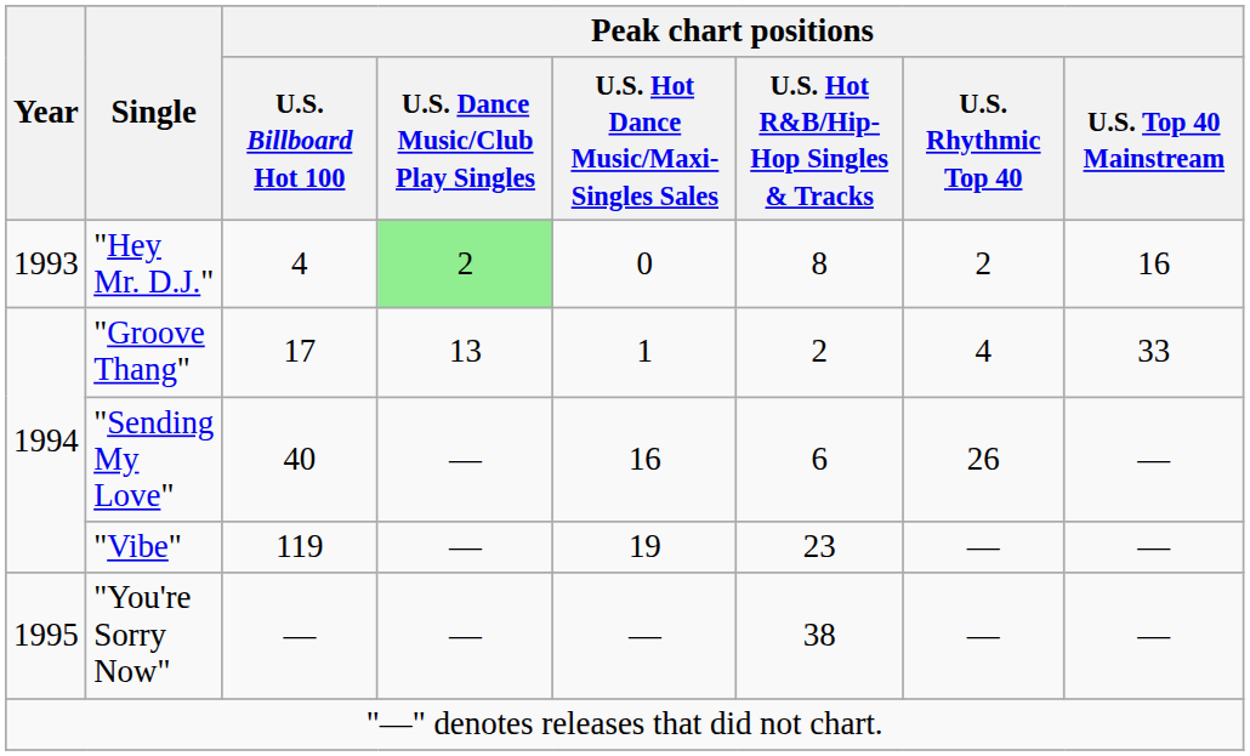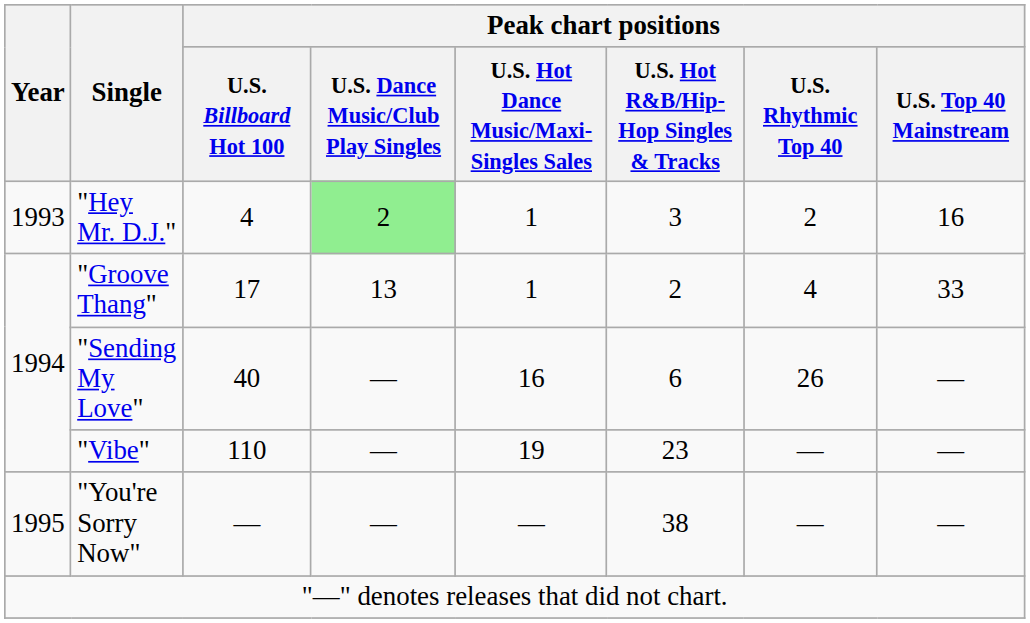 <table class="wikitable">
 <tr>
 <th rowspan="2">Year</th>
 <th rowspan="2">Single</th>
 <th colspan="6">Peak chart positions</th>
 </tr>
 <tr>
 <th width="100"><small>U.S. <a href='#'><em>Billboard</em> Hot 100</a></small></th>
 <th width="100"><small>U.S. <a href='#'>Dance Music/Club Play Singles</a></small></th>
 <th width="100"><small>U.S. <a href='#'>Hot Dance Music/Maxi-Singles Sales</a></small></th>
 <th width="100"><small>U.S. <a href='#'>Hot R&B/Hip-Hop Singles & Tracks</a></small></th>
 <th width="100"><small>U.S. <a href='#'>Rhythmic Top 40</a></small></th>
 <th width="100"><small>U.S. <a href='#'>Top 40 Mainstream</a></small></th>
 </tr>
 <tr>
 <td align="center">1993</td>
 <td align="left">"<a href='#'>Hey Mr. D.J.</a>"</td>
 <td align="center">4</td>
 <td align="center" style="background: lightgreen;">2</td>
-<td align="center">0</td>
-<td align="center">8</td>
+<td align="center">1</td>
+<td align="center">3</td>
 <td align="center">2</td>
 <td align="center">16</td>
 </tr>
 <tr>
 <td align="center" rowspan="3">1994</td>
 <td align="left">"<a href='#'>Groove Thang</a>"</td>
 <td align="center">17</td>
 <td align="center">13</td>
 <td align="center">1</td>
 <td align="center">2</td>
 <td align="center">4</td>
 <td align="center">33</td>
 </tr>
 <tr>
 <td align="left">"<a href='#'>Sending My Love</a>"</td>
 <td align="center">40</td>
 <td align="center">—</td>
 <td align="center">16</td>
 <td align="center">6</td>
 <td align="center">26</td>
 <td align="center">—</td>
 </tr>
 <tr>
 <td align="left">"<a href='#'>Vibe</a>"</td>
-<td align="center">119</td>
+<td align="center">110</td>
 <td align="center">—</td>
 <td align="center">19</td>
 <td align="center">23</td>
 <td align="center">—</td>
 <td align="center">—</td>
 </tr>
 <tr>
 <td align="center">1995</td>
 <td align="left">"You're Sorry Now"</td>
 <td align="center">—</td>
 <td align="center">—</td>
 <td align="center">—</td>
 <td align="center">38</td>
 <td align="center">—</td>
 <td align="center">—</td>
 </tr>
 <tr>
 <td align="center" colspan="8">"—" denotes releases that did not chart.</td>
 </tr>
 </table>
